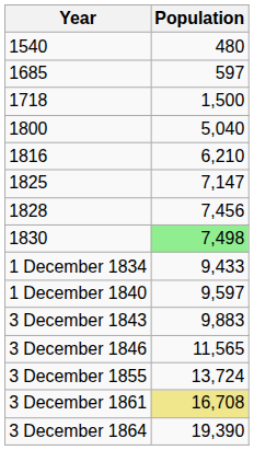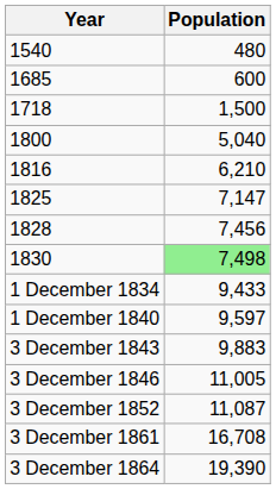 <table class="wikitable">
 <tr style="background:#efefef;">
 <th>Year</th>
 <th>Population</th>
 </tr>
 <tr>
 <td>1540</td>
 <td style="text-align:right;">480</td>
 </tr>
 <tr>
 <td>1685</td>
-<td style="text-align:right;">597</td>
+<td style="text-align:right;">600</td>
 </tr>
 <tr>
 <td>1718</td>
 <td style="text-align:right;">1,500</td>
 </tr>
 <tr>
 <td>1800</td>
 <td style="text-align:right;">5,040</td>
 </tr>
 <tr>
 <td>1816</td>
 <td style="text-align:right;">6,210</td>
 </tr>
 <tr>
 <td>1825</td>
 <td style="text-align:right;">7,147</td>
 </tr>
 <tr>
 <td>1828</td>
 <td style="text-align:right;">7,456</td>
 </tr>
 <tr>
 <td>1830</td>
 <td style="background: lightgreen; text-align:right;">7,498</td>
 </tr>
 <tr>
 <td>1 December 1834</td>
 <td style="text-align:right;">9,433</td>
 </tr>
 <tr>
 <td>1 December 1840</td>
 <td style="text-align:right;">9,597</td>
 </tr>
 <tr>
 <td>3 December 1843</td>
 <td style="text-align:right;">9,883</td>
 </tr>
 <tr>
 <td>3 December 1846</td>
-<td style="text-align:right;">11,565</td>
+<td style="text-align:right;">11,005</td>
 </tr>
 <tr>
-<td>3 December 1855</td>
-<td style="text-align:right;">13,724</td>
+<td>3 December 1852</td>
+<td style="text-align:right;">11,087</td>
 </tr>
 <tr>
 <td>3 December 1861</td>
-<td style="background: khaki; text-align:right;">16,708</td>
+<td style="text-align:right;">16,708</td>
 </tr>
 <tr>
 <td>3 December 1864</td>
 <td style="text-align:right;">19,390</td>
 </tr>
 </table>
